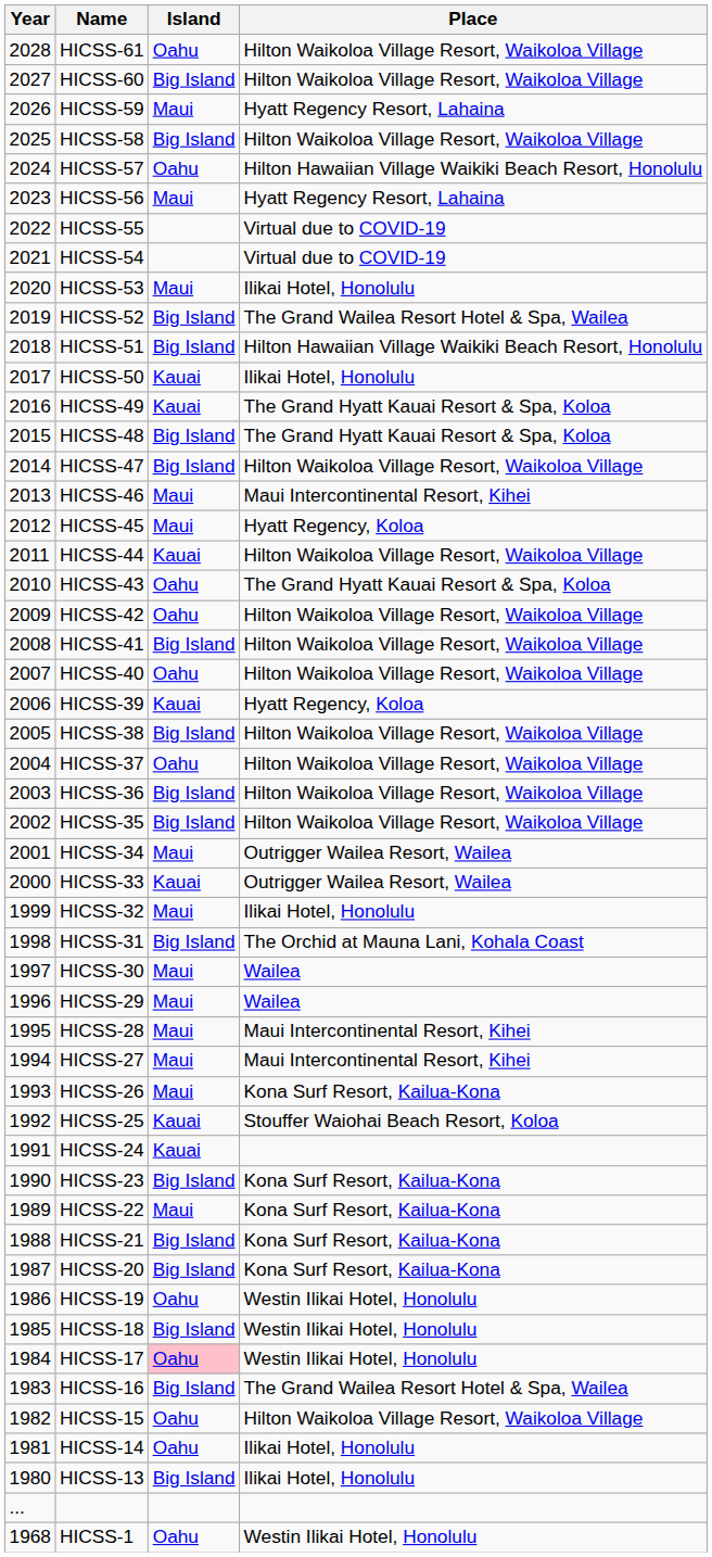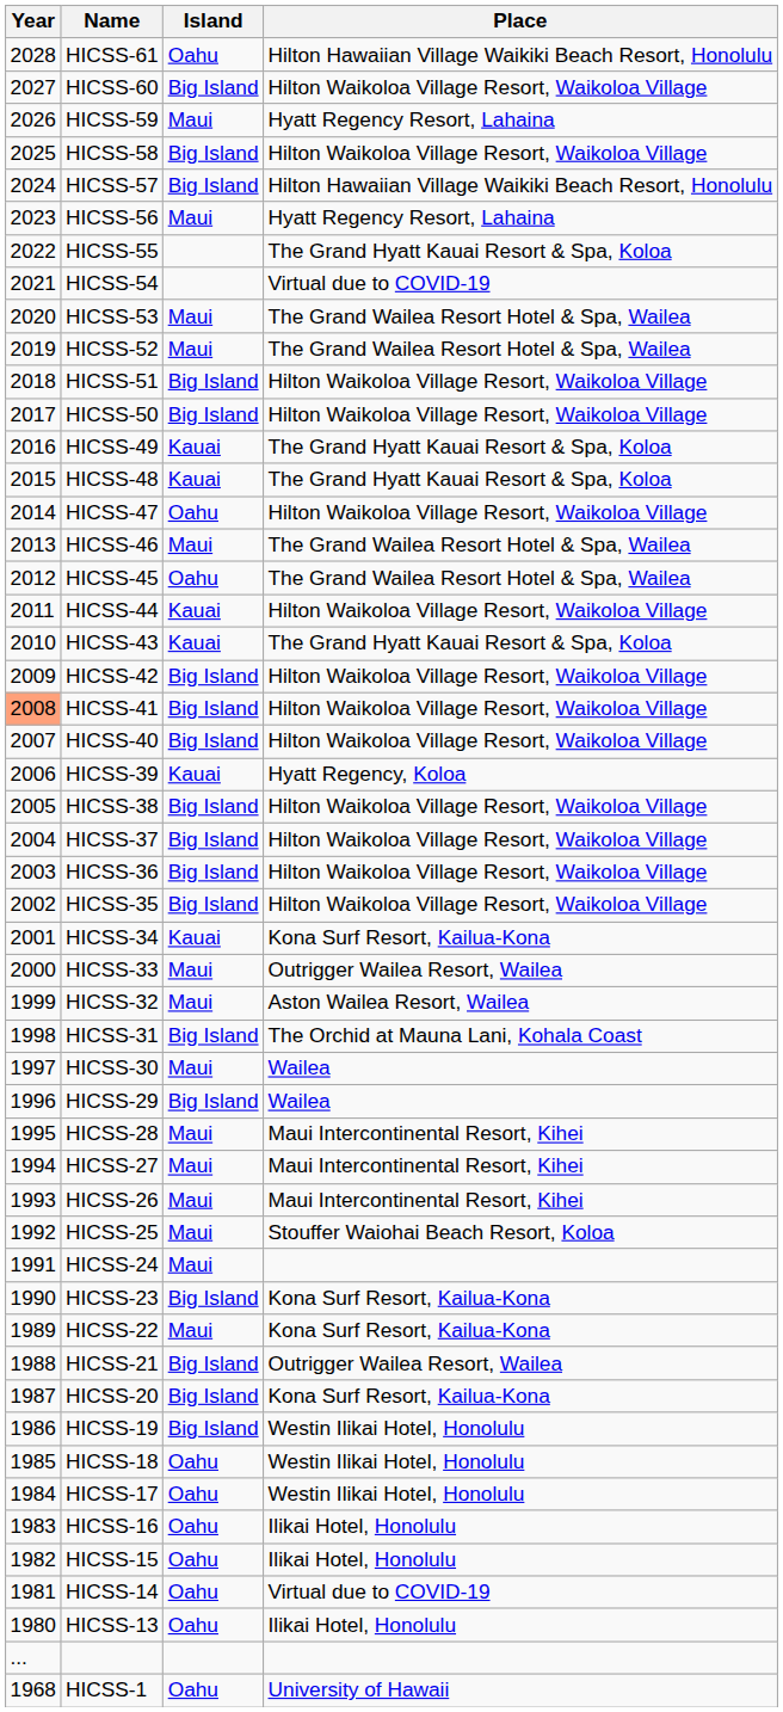 <table class="wikitable">
 <tr>
 <th>Year</th>
 <th>Name</th>
 <th>Island</th>
 <th>Place</th>
 </tr>
 <tr>
 <td>2028</td>
 <td>HICSS-61</td>
 <td><a href='#'>Oahu</a></td>
-<td>Hilton Waikoloa Village Resort, <a href='#'>Waikoloa Village</a></td>
+<td>Hilton Hawaiian Village Waikiki Beach Resort, <a href='#'>Honolulu</a></td>
 </tr>
 <tr>
 <td>2027</td>
 <td>HICSS-60</td>
 <td><a href='#'>Big Island</a></td>
 <td>Hilton Waikoloa Village Resort, <a href='#'>Waikoloa Village</a></td>
 </tr>
 <tr>
 <td>2026</td>
 <td>HICSS-59</td>
 <td><a href='#'>Maui</a></td>
 <td>Hyatt Regency Resort, <a href='#'>Lahaina</a></td>
 </tr>
 <tr>
 <td>2025</td>
 <td>HICSS-58</td>
 <td><a href='#'>Big Island</a></td>
 <td>Hilton Waikoloa Village Resort, <a href='#'>Waikoloa Village</a></td>
 </tr>
 <tr>
 <td>2024</td>
 <td>HICSS-57</td>
-<td><a href='#'>Oahu</a></td>
+<td><a href='#'>Big Island</a></td>
 <td>Hilton Hawaiian Village Waikiki Beach Resort, <a href='#'>Honolulu</a></td>
 </tr>
 <tr>
 <td>2023</td>
 <td>HICSS-56</td>
 <td><a href='#'>Maui</a></td>
 <td>Hyatt Regency Resort, <a href='#'>Lahaina</a></td>
 </tr>
 <tr>
 <td>2022</td>
 <td>HICSS-55</td>
 <td></td>
-<td>Virtual due to <a href='#'>COVID-19</a></td>
+<td>The Grand Hyatt Kauai Resort & Spa, <a href='#'>Koloa</a></td>
 </tr>
 <tr>
 <td>2021</td>
 <td>HICSS-54</td>
 <td></td>
 <td>Virtual due to <a href='#'>COVID-19</a></td>
 </tr>
 <tr>
 <td>2020</td>
 <td>HICSS-53</td>
 <td><a href='#'>Maui</a></td>
-<td>Ilikai Hotel, <a href='#'>Honolulu</a></td>
+<td>The Grand Wailea Resort Hotel & Spa, <a href='#'>Wailea</a></td>
 </tr>
 <tr>
 <td>2019</td>
 <td>HICSS-52</td>
-<td><a href='#'>Big Island</a></td>
+<td><a href='#'>Maui</a></td>
 <td>The Grand Wailea Resort Hotel & Spa, <a href='#'>Wailea</a></td>
 </tr>
 <tr>
 <td>2018</td>
 <td>HICSS-51</td>
 <td><a href='#'>Big Island</a></td>
-<td>Hilton Hawaiian Village Waikiki Beach Resort, <a href='#'>Honolulu</a></td>
+<td>Hilton Waikoloa Village Resort, <a href='#'>Waikoloa Village</a></td>
 </tr>
 <tr>
 <td>2017</td>
 <td>HICSS-50</td>
-<td><a href='#'>Kauai</a></td>
-<td>Ilikai Hotel, <a href='#'>Honolulu</a></td>
+<td><a href='#'>Big Island</a></td>
+<td>Hilton Waikoloa Village Resort, <a href='#'>Waikoloa Village</a></td>
 </tr>
 <tr>
 <td>2016</td>
 <td>HICSS-49</td>
 <td><a href='#'>Kauai</a></td>
 <td>The Grand Hyatt Kauai Resort & Spa, <a href='#'>Koloa</a></td>
 </tr>
 <tr>
 <td>2015</td>
 <td>HICSS-48</td>
-<td><a href='#'>Big Island</a></td>
+<td><a href='#'>Kauai</a></td>
 <td>The Grand Hyatt Kauai Resort & Spa, <a href='#'>Koloa</a></td>
 </tr>
 <tr>
 <td>2014</td>
 <td>HICSS-47</td>
-<td><a href='#'>Big Island</a></td>
+<td><a href='#'>Oahu</a></td>
 <td>Hilton Waikoloa Village Resort, <a href='#'>Waikoloa Village</a></td>
 </tr>
 <tr>
 <td>2013</td>
 <td>HICSS-46</td>
 <td><a href='#'>Maui</a></td>
-<td>Maui Intercontinental Resort, <a href='#'>Kihei</a></td>
+<td>The Grand Wailea Resort Hotel & Spa, <a href='#'>Wailea</a></td>
 </tr>
 <tr>
 <td>2012</td>
 <td>HICSS-45</td>
-<td><a href='#'>Maui</a></td>
-<td>Hyatt Regency, <a href='#'>Koloa</a></td>
+<td><a href='#'>Oahu</a></td>
+<td>The Grand Wailea Resort Hotel & Spa, <a href='#'>Wailea</a></td>
 </tr>
 <tr>
 <td>2011</td>
 <td>HICSS-44</td>
 <td><a href='#'>Kauai</a></td>
 <td>Hilton Waikoloa Village Resort, <a href='#'>Waikoloa Village</a></td>
 </tr>
 <tr>
 <td>2010</td>
 <td>HICSS-43</td>
-<td><a href='#'>Oahu</a></td>
+<td><a href='#'>Kauai</a></td>
 <td>The Grand Hyatt Kauai Resort & Spa, <a href='#'>Koloa</a></td>
 </tr>
 <tr>
 <td>2009</td>
 <td>HICSS-42</td>
-<td><a href='#'>Oahu</a></td>
+<td><a href='#'>Big Island</a></td>
 <td>Hilton Waikoloa Village Resort, <a href='#'>Waikoloa Village</a></td>
 </tr>
 <tr>
-<td>2008</td>
+<td style="background: lightsalmon;">2008</td>
 <td>HICSS-41</td>
 <td><a href='#'>Big Island</a></td>
 <td>Hilton Waikoloa Village Resort, <a href='#'>Waikoloa Village</a></td>
 </tr>
 <tr>
 <td>2007</td>
 <td>HICSS-40</td>
-<td><a href='#'>Oahu</a></td>
+<td><a href='#'>Big Island</a></td>
 <td>Hilton Waikoloa Village Resort, <a href='#'>Waikoloa Village</a></td>
 </tr>
 <tr>
 <td>2006</td>
 <td>HICSS-39</td>
 <td><a href='#'>Kauai</a></td>
 <td>Hyatt Regency, <a href='#'>Koloa</a></td>
 </tr>
 <tr>
 <td>2005</td>
 <td>HICSS-38</td>
 <td><a href='#'>Big Island</a></td>
 <td>Hilton Waikoloa Village Resort, <a href='#'>Waikoloa Village</a></td>
 </tr>
 <tr>
 <td>2004</td>
 <td>HICSS-37</td>
-<td><a href='#'>Oahu</a></td>
+<td><a href='#'>Big Island</a></td>
 <td>Hilton Waikoloa Village Resort, <a href='#'>Waikoloa Village</a></td>
 </tr>
 <tr>
 <td>2003</td>
 <td>HICSS-36</td>
 <td><a href='#'>Big Island</a></td>
 <td>Hilton Waikoloa Village Resort, <a href='#'>Waikoloa Village</a></td>
 </tr>
 <tr>
 <td>2002</td>
 <td>HICSS-35</td>
 <td><a href='#'>Big Island</a></td>
 <td>Hilton Waikoloa Village Resort, <a href='#'>Waikoloa Village</a></td>
 </tr>
 <tr>
 <td>2001</td>
 <td>HICSS-34</td>
-<td><a href='#'>Maui</a></td>
-<td>Outrigger Wailea Resort, <a href='#'>Wailea</a></td>
+<td><a href='#'>Kauai</a></td>
+<td>Kona Surf Resort, <a href='#'>Kailua-Kona</a></td>
 </tr>
 <tr>
 <td>2000</td>
 <td>HICSS-33</td>
-<td><a href='#'>Kauai</a></td>
+<td><a href='#'>Maui</a></td>
 <td>Outrigger Wailea Resort, <a href='#'>Wailea</a></td>
 </tr>
 <tr>
 <td>1999</td>
 <td>HICSS-32</td>
 <td><a href='#'>Maui</a></td>
-<td>Ilikai Hotel, <a href='#'>Honolulu</a></td>
+<td>Aston Wailea Resort, <a href='#'>Wailea</a></td>
 </tr>
 <tr>
 <td>1998</td>
 <td>HICSS-31</td>
 <td><a href='#'>Big Island</a></td>
 <td>The Orchid at Mauna Lani, <a href='#'>Kohala Coast</a></td>
 </tr>
 <tr>
 <td>1997</td>
 <td>HICSS-30</td>
 <td><a href='#'>Maui</a></td>
 <td><a href='#'>Wailea</a></td>
 </tr>
 <tr>
 <td>1996</td>
 <td>HICSS-29</td>
-<td><a href='#'>Maui</a></td>
+<td><a href='#'>Big Island</a></td>
 <td><a href='#'>Wailea</a></td>
 </tr>
 <tr>
 <td>1995</td>
 <td>HICSS-28</td>
 <td><a href='#'>Maui</a></td>
 <td>Maui Intercontinental Resort, <a href='#'>Kihei</a></td>
 </tr>
 <tr>
 <td>1994</td>
 <td>HICSS-27</td>
 <td><a href='#'>Maui</a></td>
 <td>Maui Intercontinental Resort, <a href='#'>Kihei</a></td>
 </tr>
 <tr>
 <td>1993</td>
 <td>HICSS-26</td>
 <td><a href='#'>Maui</a></td>
-<td>Kona Surf Resort, <a href='#'>Kailua-Kona</a></td>
+<td>Maui Intercontinental Resort, <a href='#'>Kihei</a></td>
 </tr>
 <tr>
 <td>1992</td>
 <td>HICSS-25</td>
-<td><a href='#'>Kauai</a></td>
+<td><a href='#'>Maui</a></td>
 <td>Stouffer Waiohai Beach Resort, <a href='#'>Koloa</a></td>
 </tr>
 <tr>
 <td>1991</td>
 <td>HICSS-24</td>
-<td><a href='#'>Kauai</a></td>
+<td><a href='#'>Maui</a></td>
 <td></td>
 </tr>
 <tr>
 <td>1990</td>
 <td>HICSS-23</td>
 <td><a href='#'>Big Island</a></td>
 <td>Kona Surf Resort, <a href='#'>Kailua-Kona</a></td>
 </tr>
 <tr>
 <td>1989</td>
 <td>HICSS-22</td>
 <td><a href='#'>Maui</a></td>
 <td>Kona Surf Resort, <a href='#'>Kailua-Kona</a></td>
 </tr>
 <tr>
 <td>1988</td>
 <td>HICSS-21</td>
 <td><a href='#'>Big Island</a></td>
-<td>Kona Surf Resort, <a href='#'>Kailua-Kona</a></td>
+<td>Outrigger Wailea Resort, <a href='#'>Wailea</a></td>
 </tr>
 <tr>
 <td>1987</td>
 <td>HICSS-20</td>
 <td><a href='#'>Big Island</a></td>
 <td>Kona Surf Resort, <a href='#'>Kailua-Kona</a></td>
 </tr>
 <tr>
 <td>1986</td>
 <td>HICSS-19</td>
-<td><a href='#'>Oahu</a></td>
+<td><a href='#'>Big Island</a></td>
 <td>Westin Ilikai Hotel, <a href='#'>Honolulu</a></td>
 </tr>
 <tr>
 <td>1985</td>
 <td>HICSS-18</td>
-<td><a href='#'>Big Island</a></td>
+<td><a href='#'>Oahu</a></td>
 <td>Westin Ilikai Hotel, <a href='#'>Honolulu</a></td>
 </tr>
 <tr>
 <td>1984</td>
 <td>HICSS-17</td>
-<td style="background: pink;"><a href='#'>Oahu</a></td>
+<td><a href='#'>Oahu</a></td>
 <td>Westin Ilikai Hotel, <a href='#'>Honolulu</a></td>
 </tr>
 <tr>
 <td>1983</td>
 <td>HICSS-16</td>
-<td><a href='#'>Big Island</a></td>
-<td>The Grand Wailea Resort Hotel & Spa, <a href='#'>Wailea</a></td>
+<td><a href='#'>Oahu</a></td>
+<td>Ilikai Hotel, <a href='#'>Honolulu</a></td>
 </tr>
 <tr>
 <td>1982</td>
 <td>HICSS-15</td>
 <td><a href='#'>Oahu</a></td>
-<td>Hilton Waikoloa Village Resort, <a href='#'>Waikoloa Village</a></td>
+<td>Ilikai Hotel, <a href='#'>Honolulu</a></td>
 </tr>
 <tr>
 <td>1981</td>
 <td>HICSS-14</td>
 <td><a href='#'>Oahu</a></td>
-<td>Ilikai Hotel, <a href='#'>Honolulu</a></td>
+<td>Virtual due to <a href='#'>COVID-19</a></td>
 </tr>
 <tr>
 <td>1980</td>
 <td>HICSS-13</td>
-<td><a href='#'>Big Island</a></td>
+<td><a href='#'>Oahu</a></td>
 <td>Ilikai Hotel, <a href='#'>Honolulu</a></td>
 </tr>
 <tr>
 <td>...</td>
 <td></td>
 <td></td>
 <td></td>
 </tr>
 <tr>
 <td>1968</td>
 <td>HICSS-1</td>
 <td><a href='#'>Oahu</a></td>
-<td>Westin Ilikai Hotel, <a href='#'>Honolulu</a></td>
+<td><a href='#'>University of Hawaii</a></td>
 </tr>
 </table>
